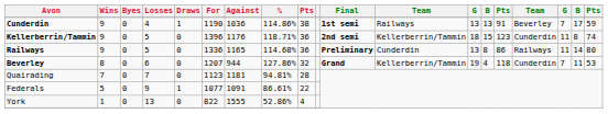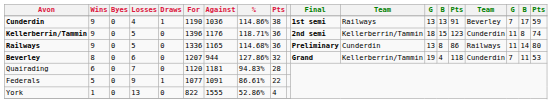 <table style="font-size: 85%; text-align: left;" class="wikitable">
 <tr>
 <th style="color:crimson">Avon</th>
 <th style="color:crimson">Wins</th>
 <th style="color:crimson">Byes</th>
 <th style="color:crimson">Losses</th>
 <th style="color:crimson">Draws</th>
 <th style="color:crimson">For</th>
 <th style="color:crimson">Against</th>
 <th style="color:crimson">%</th>
 <th style="color:crimson">Pts</th>
 <th></th>
 <th style="color:green">Final</th>
 <th style="color:green">Team</th>
 <th style="color:green">G</th>
 <th style="color:green">B</th>
 <th style="color:green">Pts</th>
 <th style="color:green">Team</th>
 <th style="color:green">G</th>
 <th style="color:green">B</th>
 <th style="color:green">Pts</th>
 </tr>
 <tr>
 </tr>
 <tr>
 </tr>
 <tr>
 <td><strong>	Cunderdin	</strong></td>
 <td>9</td>
 <td>0</td>
 <td>4</td>
 <td>1</td>
 <td>1190</td>
 <td>1036</td>
 <td>114.86%</td>
 <td>38</td>
 <td></td>
 <td><strong>1st semi</strong></td>
 <td>Railways</td>
 <td>13</td>
 <td>13</td>
 <td>91</td>
 <td>Beverley</td>
 <td>7</td>
 <td>17</td>
 <td>59</td>
 </tr>
 <tr>
 <td><strong>	Kellerberrin/Tammin	</strong></td>
 <td>9</td>
 <td>0</td>
 <td>5</td>
 <td>0</td>
 <td>1396</td>
 <td>1176</td>
 <td>118.71%</td>
 <td>36</td>
 <td></td>
 <td><strong>2nd semi</strong></td>
 <td>Kellerberrin/Tammin</td>
 <td>18</td>
 <td>15</td>
 <td>123</td>
 <td>Cunderdin</td>
 <td>11</td>
 <td>8</td>
 <td>74</td>
 </tr>
 <tr>
 <td><strong>	Railways	</strong></td>
 <td>9</td>
 <td>0</td>
 <td>5</td>
 <td>0</td>
 <td>1336</td>
 <td>1165</td>
 <td>114.68%</td>
 <td>36</td>
 <td></td>
 <td><strong>Preliminary</strong></td>
 <td>Cunderdin</td>
 <td>13</td>
 <td>8</td>
 <td>86</td>
 <td>Railways</td>
 <td>11</td>
 <td>14</td>
 <td>80</td>
 </tr>
 <tr>
 <td><strong>	Beverley	</strong></td>
 <td>8</td>
 <td>0</td>
 <td>6</td>
 <td>0</td>
 <td>1207</td>
 <td>944</td>
 <td>127.86%</td>
 <td>32</td>
 <td></td>
 <td><strong>Grand</strong></td>
 <td>Kellerberrin/Tammin</td>
 <td>19</td>
 <td>4</td>
 <td>118</td>
 <td>Cunderdin</td>
 <td>7</td>
 <td>11</td>
 <td>53</td>
 </tr>
 <tr>
 <td>Quairading</td>
-<td>7</td>
+<td>6</td>
 <td>0</td>
 <td>7</td>
 <td>0</td>
-<td>1123</td>
+<td>1120</td>
 <td>1181</td>
-<td>94.81%</td>
+<td>94.83%</td>
 <td>28</td>
 <td></td>
 </tr>
 <tr>
 <td>Federals</td>
 <td>5</td>
 <td>0</td>
 <td>9</td>
 <td>1</td>
 <td>1077</td>
 <td>1091</td>
 <td>86.61%</td>
 <td>22</td>
 <td></td>
 </tr>
 <tr>
 <td>York</td>
 <td>1</td>
 <td>0</td>
 <td>13</td>
 <td>0</td>
 <td>822</td>
 <td>1555</td>
 <td>52.86%</td>
 <td>4</td>
 <td></td>
 </tr>
 <tr>
 </tr>
 </table>
